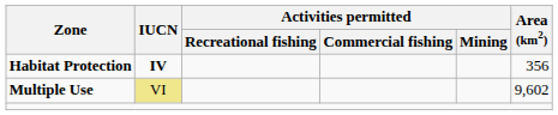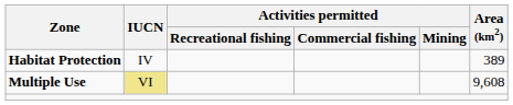 <table class="wikitable" style="text-align:center; margin-left:auto; margin-right:auto; border:none;">
 <tr>
 <th rowspan=2>Zone</th>
 <th rowspan=2>IUCN</th>
 <th colspan=3>Activities permitted</th>
 <th rowspan=2>Area<br><small>(km<sup>2</sup>)</small></th>
 </tr>
 <tr>
 <th>Recreational fishing</th>
 <th>Commercial fishing</th>
 <th>Mining</th>
 </tr>
 <tr>
 <td style="text-align:left"><strong>Habitat Protection</strong></td>
-<td><strong>IV</strong></td>
+<td>IV</td>
 <td></td>
 <td></td>
 <td></td>
-<td style="text-align:right">356</td>
+<td style="text-align:right">389</td>
 </tr>
 <tr>
 <td style="text-align:left"><strong>Multiple Use</strong></td>
 <td style="background: khaki;">VI</td>
 <td></td>
 <td></td>
 <td></td>
-<td style="text-align:right">9,602</td>
+<td style="text-align:right">9,608</td>
 </tr>
 <tr>
 <td style="text-align:right" colspan=99></td>
 </tr>
 </table>
